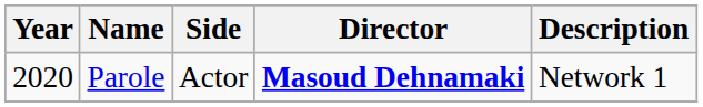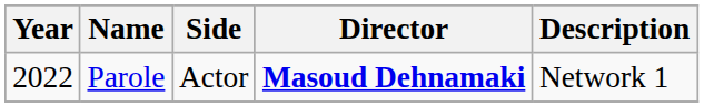 <table class="wikitable">
 <tr>
 <th><strong>Year</strong></th>
 <th><strong>Name</strong></th>
 <th><strong>Side</strong></th>
 <th><strong>Director</strong></th>
 <th><strong>Description</strong></th>
 </tr>
 <tr>
-<td>2020</td>
+<td>2022</td>
 <td><a href='#'>Parole</a></td>
 <td>Actor</td>
 <td><strong><a href='#'>Masoud Dehnamaki</a></strong></td>
 <td>Network 1</td>
 </tr>
 <tr>
 </tr>
 </table>
